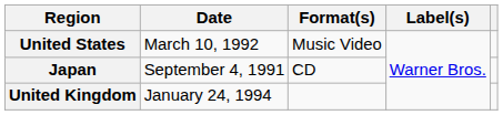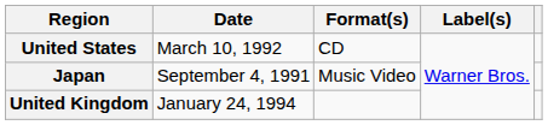 <table class="wikitable plainrowheaders">
 <tr>
 <th scope="col">Region</th>
 <th scope="col">Date</th>
 <th scope="col">Format(s)</th>
 <th scope="col">Label(s)</th>
 <th scope="col"></th>
 </tr>
 <tr>
 <th scope="row">United States</th>
 <td>March 10, 1992</td>
-<td>Music Video</td>
+<td>CD</td>
 <td rowspan="3"><a href='#'>Warner Bros.</a></td>
 <td></td>
 </tr>
 <tr>
 <th scope="row">Japan</th>
 <td>September 4, 1991</td>
-<td>CD</td>
+<td>Music Video</td>
 <td></td>
 </tr>
 <tr>
 <th scope="row">United Kingdom</th>
 <td>January 24, 1994</td>
 <td></td>
 <td></td>
 </tr>
 </table>
